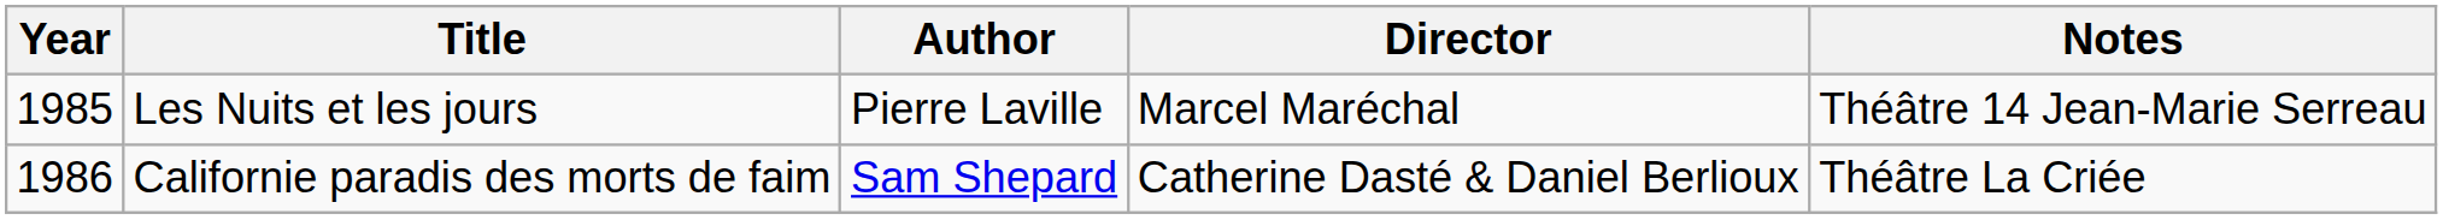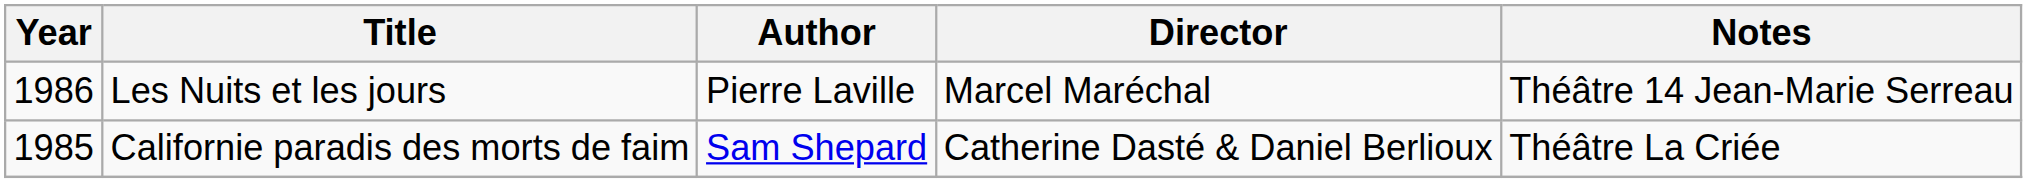 <table class="wikitable">
 <tr>
 <th>Year</th>
 <th>Title</th>
 <th>Author</th>
 <th>Director</th>
 <th>Notes</th>
 </tr>
 <tr>
-<td>1985</td>
+<td>1986</td>
 <td>Les Nuits et les jours</td>
 <td>Pierre Laville</td>
 <td>Marcel Maréchal</td>
 <td>Théâtre 14 Jean-Marie Serreau</td>
 </tr>
 <tr>
-<td>1986</td>
+<td>1985</td>
 <td>Californie paradis des morts de faim</td>
 <td><a href='#'>Sam Shepard</a></td>
 <td>Catherine Dasté & Daniel Berlioux</td>
 <td>Théâtre La Criée</td>
 </tr>
 <tr>
 </tr>
 </table>
